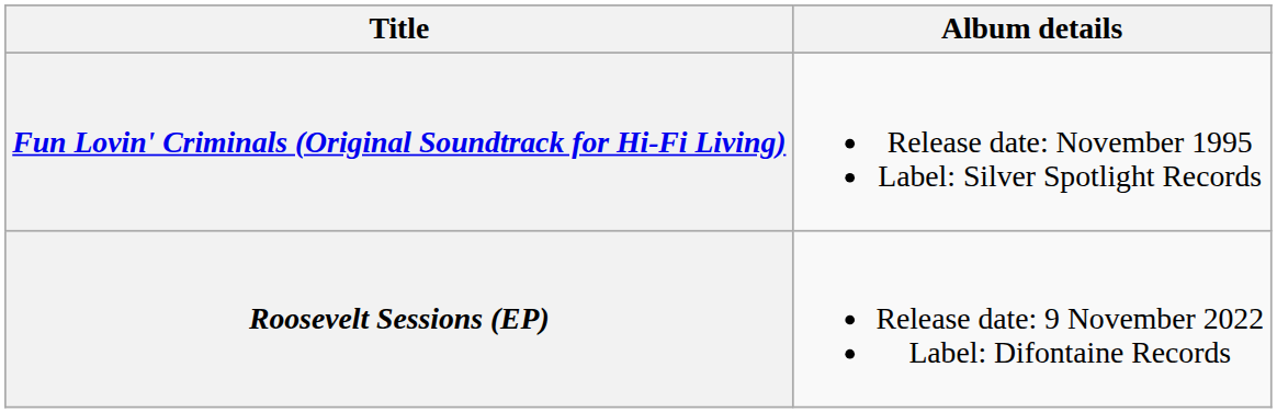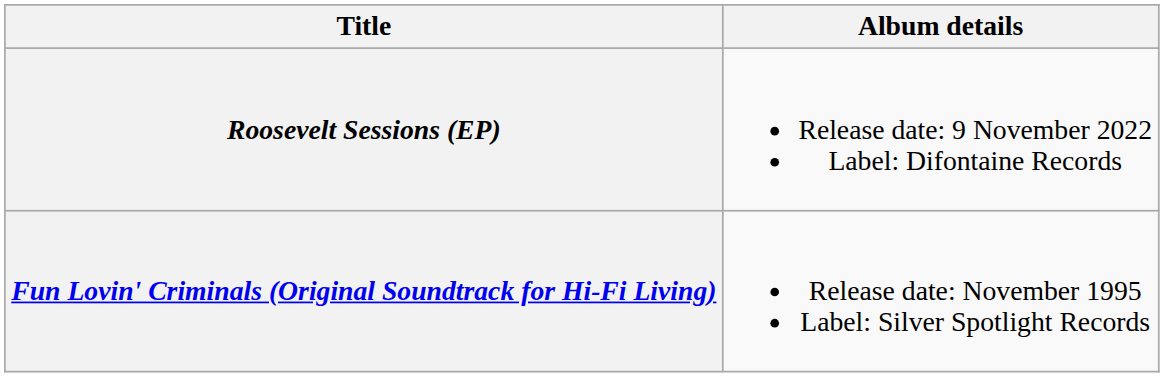 <table class="wikitable plainrowheaders" style="text-align:center;">
 <tr>
 <th scope="col">Title</th>
 <th scope="col">Album details</th>
 </tr>
 <tr>
+<th scope="row"><em>Roosevelt Sessions (EP)</em></th>
+<td><br><ul><li>Release date: 9 November 2022</li><li>Label: Difontaine Records</li></ul></td>
+</tr>
+<tr>
 <th scope="row"><em><a href='#'>Fun Lovin' Criminals (Original Soundtrack for Hi-Fi Living)</a></em></th>
 <td><br><ul><li>Release date: November 1995</li><li>Label: Silver Spotlight Records</li></ul></td>
 </tr>
-<tr>
-<th scope="row"><em>Roosevelt Sessions (EP)</em></th>
-<td><br><ul><li>Release date: 9 November 2022</li><li>Label: Difontaine Records</li></ul></td>
-</tr>
 </table>
